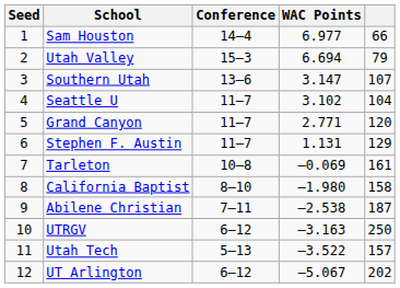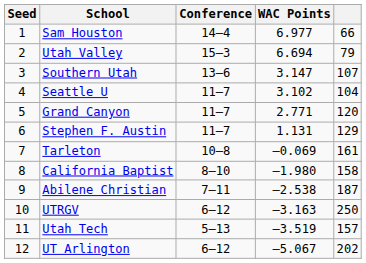 <table class="wikitable" style="white-space:nowrap; font-size:95%;text-align:center">
 <tr>
 <th>Seed</th>
 <th>School</th>
 <th>Conference</th>
 <th>WAC Points</th>
 <th></th>
 </tr>
 <tr>
 <td>1</td>
 <td align=left><a href='#'>Sam Houston</a></td>
 <td>14–4</td>
 <td>6.977</td>
 <td>66</td>
 </tr>
 <tr>
 <td>2</td>
 <td align=left><a href='#'>Utah Valley</a></td>
 <td>15–3</td>
 <td>6.694</td>
 <td>79</td>
 </tr>
 <tr>
 <td>3</td>
 <td align=left><a href='#'>Southern Utah</a></td>
 <td>13–6</td>
 <td>3.147</td>
 <td>107</td>
 </tr>
 <tr>
 <td>4</td>
 <td align=left><a href='#'>Seattle U</a></td>
 <td>11–7</td>
 <td>3.102</td>
 <td>104</td>
 </tr>
 <tr>
 <td>5</td>
 <td align=left><a href='#'>Grand Canyon</a></td>
 <td>11–7</td>
 <td>2.771</td>
 <td>120</td>
 </tr>
 <tr>
 <td>6</td>
 <td align=left><a href='#'>Stephen F. Austin</a></td>
 <td>11–7</td>
 <td>1.131</td>
 <td>129</td>
 </tr>
 <tr>
 <td>7</td>
 <td align=left><a href='#'>Tarleton</a></td>
 <td>10–8</td>
 <td>–0.069</td>
 <td>161</td>
 </tr>
 <tr>
 <td>8</td>
 <td align=left><a href='#'>California Baptist</a></td>
 <td>8–10</td>
 <td>–1.980</td>
 <td>158</td>
 </tr>
 <tr>
 <td>9</td>
 <td align=left><a href='#'>Abilene Christian</a></td>
 <td>7–11</td>
 <td>–2.538</td>
 <td>187</td>
 </tr>
 <tr>
 <td>10</td>
 <td align=left><a href='#'>UTRGV</a></td>
 <td>6–12</td>
 <td>–3.163</td>
 <td>250</td>
 </tr>
 <tr>
 <td>11</td>
 <td align=left><a href='#'>Utah Tech</a></td>
 <td>5–13</td>
-<td>–3.522</td>
+<td>–3.519</td>
 <td>157</td>
 </tr>
 <tr>
 <td>12</td>
 <td align=left><a href='#'>UT Arlington</a></td>
 <td>6–12</td>
 <td>–5.067</td>
 <td>202</td>
 </tr>
 </table>
